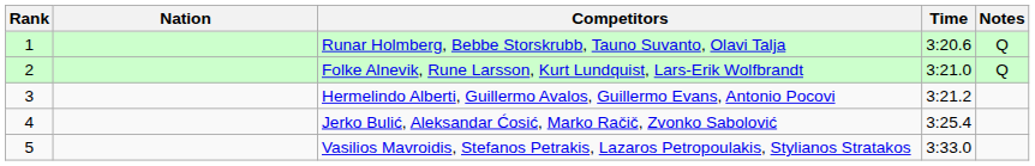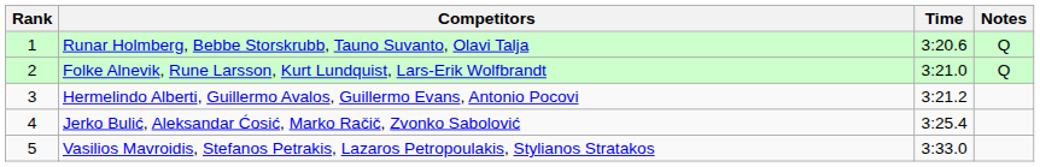 <table class="wikitable sortable"  style="width:75%; text-align:center; font-size:95%;">
 <tr>
 <th width=15>Rank</th>
-<th width=300>Nation</th>
 <th width=700>Competitors</th>
 <th width=15>Time</th>
 <th width=15>Notes</th>
 </tr>
 <tr style="background:#cfc;">
 <td>1</td>
-<td align=left></td>
 <td align=left><a href='#'>Runar Holmberg</a>, <a href='#'>Bebbe Storskrubb</a>, <a href='#'>Tauno Suvanto</a>, <a href='#'>Olavi Talja</a></td>
 <td>3:20.6</td>
 <td>Q</td>
 </tr>
 <tr style="background:#cfc;">
 <td>2</td>
-<td align=left></td>
 <td align=left><a href='#'>Folke Alnevik</a>, <a href='#'>Rune Larsson</a>, <a href='#'>Kurt Lundquist</a>, <a href='#'>Lars-Erik Wolfbrandt</a></td>
 <td>3:21.0</td>
 <td>Q</td>
 </tr>
 <tr>
 <td>3</td>
-<td align=left></td>
 <td align=left><a href='#'>Hermelindo Alberti</a>, <a href='#'>Guillermo Avalos</a>, <a href='#'>Guillermo Evans</a>, <a href='#'>Antonio Pocovi</a></td>
 <td>3:21.2</td>
 <td></td>
 </tr>
 <tr>
 <td>4</td>
-<td align=left></td>
 <td align=left><a href='#'>Jerko Bulić</a>, <a href='#'>Aleksandar Ćosić</a>, <a href='#'>Marko Račič</a>, <a href='#'>Zvonko Sabolović</a></td>
 <td>3:25.4</td>
 <td></td>
 </tr>
 <tr>
 <td>5</td>
-<td align=left></td>
 <td align=left><a href='#'>Vasilios Mavroidis</a>, <a href='#'>Stefanos Petrakis</a>, <a href='#'>Lazaros Petropoulakis</a>, <a href='#'>Stylianos Stratakos</a></td>
 <td>3:33.0</td>
 <td></td>
 </tr>
 </table>
